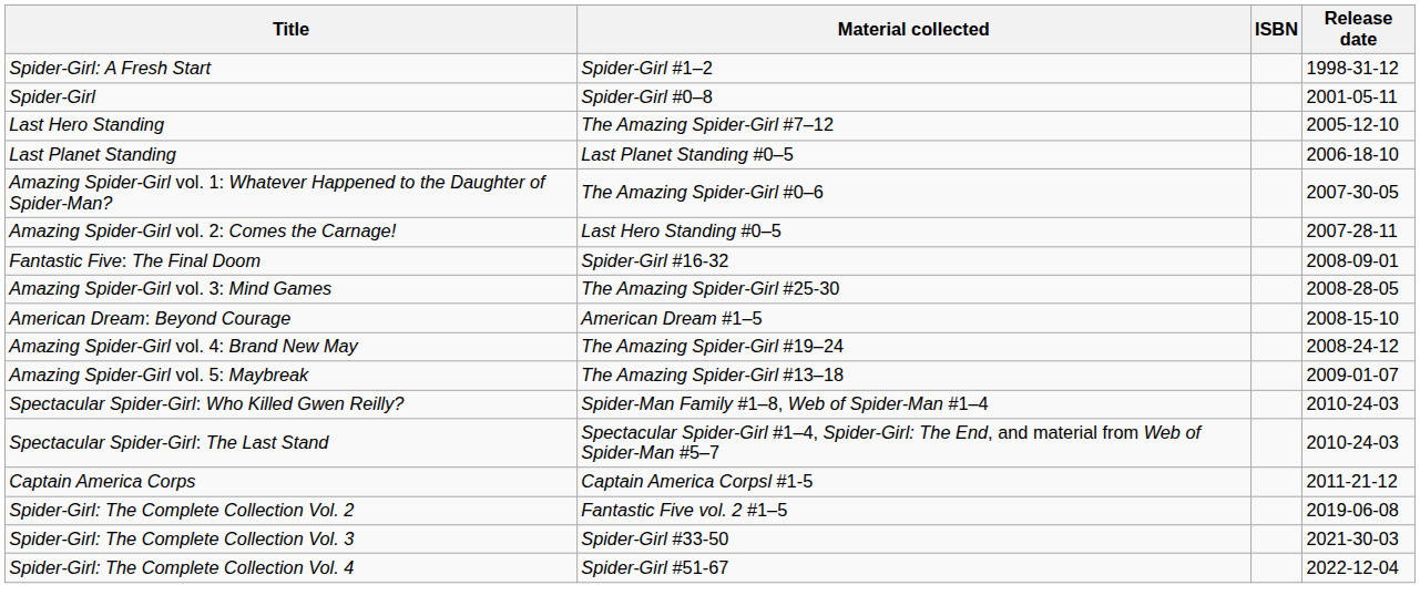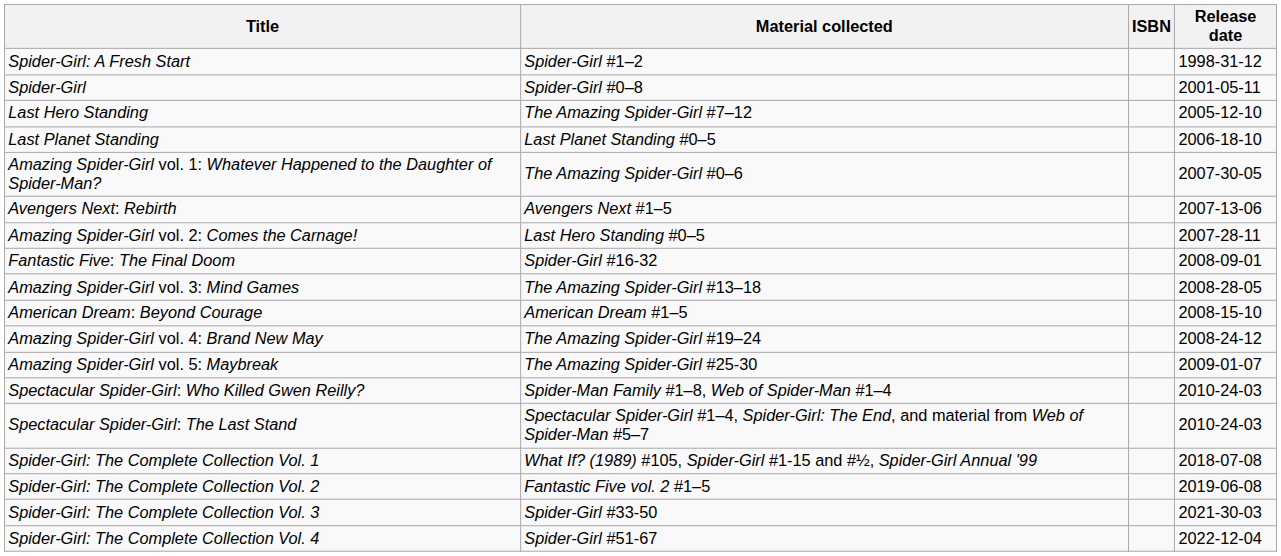 <table class="wikitable">
 <tr>
 <th>Title</th>
 <th>Material collected</th>
 <th>ISBN</th>
 <th>Release date</th>
 </tr>
 <tr>
 <td><em>Spider-Girl: A Fresh Start</em></td>
 <td><em>Spider-Girl</em> #1–2</td>
 <td></td>
 <td>1998-31-12</td>
 </tr>
 <tr>
 <td><em>Spider-Girl</em></td>
 <td><em>Spider-Girl</em> #0–8</td>
 <td></td>
 <td>2001-05-11</td>
 </tr>
 <tr>
 <td><em>Last Hero Standing</em></td>
 <td><em>The Amazing Spider-Girl</em> #7–12</td>
 <td></td>
 <td>2005-12-10</td>
 </tr>
 <tr>
 <td><em>Last Planet Standing</em></td>
 <td><em>Last Planet Standing</em> #0–5</td>
 <td></td>
 <td>2006-18-10</td>
 </tr>
 <tr>
 <td><em>Amazing Spider-Girl</em> vol. 1: <em>Whatever Happened to the Daughter of Spider-Man?</em></td>
 <td><em>The Amazing Spider-Girl</em> #0–6</td>
 <td></td>
 <td>2007-30-05</td>
 </tr>
 <tr>
+<td><em>Avengers Next</em>: <em>Rebirth</em></td>
+<td><em>Avengers Next</em> #1–5</td>
+<td></td>
+<td>2007-13-06</td>
+</tr>
+<tr>
 <td><em>Amazing Spider-Girl</em> vol. 2: <em>Comes the Carnage!</em></td>
 <td><em>Last Hero Standing</em> #0–5</td>
 <td></td>
 <td>2007-28-11</td>
 </tr>
 <tr>
 <td><em>Fantastic Five</em>: <em>The Final Doom</em></td>
 <td><em>Spider-Girl</em> #16-32</td>
 <td></td>
 <td>2008-09-01</td>
 </tr>
 <tr>
 <td><em>Amazing Spider-Girl</em> vol. 3: <em>Mind Games</em></td>
-<td><em>The Amazing Spider-Girl</em> #25-30</td>
+<td><em>The Amazing Spider-Girl</em> #13–18</td>
 <td></td>
 <td>2008-28-05</td>
 </tr>
 <tr>
 <td><em>American Dream</em>: <em>Beyond Courage</em></td>
 <td><em>American Dream</em> #1–5</td>
 <td></td>
 <td>2008-15-10</td>
 </tr>
 <tr>
 <td><em>Amazing Spider-Girl</em> vol. 4: <em>Brand New May</em></td>
 <td><em>The Amazing Spider-Girl</em> #19–24</td>
 <td></td>
 <td>2008-24-12</td>
 </tr>
 <tr>
 <td><em>Amazing Spider-Girl</em> vol. 5: <em>Maybreak</em></td>
-<td><em>The Amazing Spider-Girl</em> #13–18</td>
+<td><em>The Amazing Spider-Girl</em> #25-30</td>
 <td></td>
 <td>2009-01-07</td>
 </tr>
 <tr>
 <td><em>Spectacular Spider-Girl</em>: <em>Who Killed Gwen Reilly?</em></td>
 <td><em>Spider-Man Family</em> #1–8, <em>Web of Spider-Man</em> #1–4</td>
 <td></td>
 <td>2010-24-03</td>
 </tr>
 <tr>
 <td><em>Spectacular Spider-Girl</em>: <em>The Last Stand</em></td>
 <td><em>Spectacular Spider-Girl</em> #1–4, <em>Spider-Girl: The End</em>, and material from <em>Web of Spider-Man</em> #5–7</td>
 <td></td>
 <td>2010-24-03</td>
 </tr>
 <tr>
-<td><em>Captain America Corps</em></td>
-<td><em>Captain America Corpsl</em> #1-5</td>
+<td><em>Spider-Girl: The Complete Collection Vol. 1</em></td>
+<td><em>What If? (1989)</em> #105, <em>Spider-Girl</em> #1-15 and #½, <em>Spider-Girl Annual '99</em></td>
 <td></td>
-<td>2011-21-12</td>
+<td>2018-07-08</td>
 </tr>
 <tr>
 <td><em>Spider-Girl: The Complete Collection Vol. 2</em></td>
 <td><em>Fantastic Five vol. 2</em> #1–5</td>
 <td></td>
 <td>2019-06-08</td>
 </tr>
 <tr>
 <td><em>Spider-Girl: The Complete Collection Vol. 3</em></td>
 <td><em>Spider-Girl</em> #33-50</td>
 <td></td>
 <td>2021-30-03</td>
 </tr>
 <tr>
 <td><em>Spider-Girl: The Complete Collection Vol. 4</em></td>
 <td><em>Spider-Girl</em> #51-67</td>
 <td></td>
 <td>2022-12-04</td>
 </tr>
 </table>
